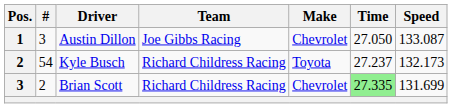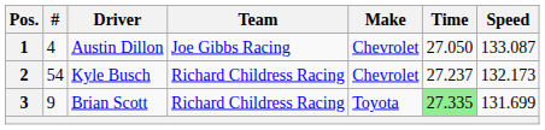 <table class="wikitable" style="font-size:95%">
 <tr>
 <th>Pos.</th>
 <th>#</th>
 <th>Driver</th>
 <th>Team</th>
 <th>Make</th>
 <th>Time</th>
 <th>Speed</th>
 </tr>
 <tr>
 <th>1</th>
-<td>3</td>
+<td>4</td>
 <td><a href='#'>Austin Dillon</a></td>
 <td><a href='#'>Joe Gibbs Racing</a></td>
 <td><a href='#'>Chevrolet</a></td>
 <td>27.050</td>
 <td>133.087</td>
 </tr>
 <tr>
 <th>2</th>
 <td>54</td>
 <td><a href='#'>Kyle Busch</a></td>
 <td><a href='#'>Richard Childress Racing</a></td>
-<td><a href='#'>Toyota</a></td>
+<td><a href='#'>Chevrolet</a></td>
 <td>27.237</td>
 <td>132.173</td>
 </tr>
 <tr>
 <th>3</th>
-<td>2</td>
+<td>9</td>
 <td><a href='#'>Brian Scott</a></td>
 <td><a href='#'>Richard Childress Racing</a></td>
-<td><a href='#'>Chevrolet</a></td>
+<td><a href='#'>Toyota</a></td>
 <td style="background: lightgreen;">27.335</td>
 <td>131.699</td>
 </tr>
 <tr>
 <th colspan="7"></th>
 </tr>
 </table>
